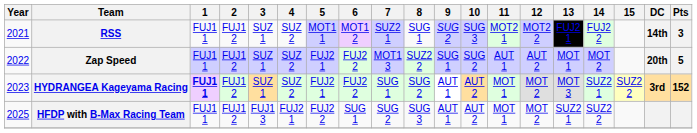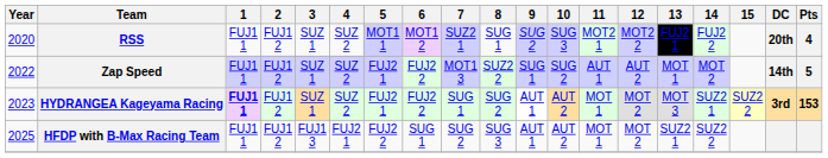 <table class="wikitable" style="text-align:center; font-size:85%">
 <tr>
 <th>Year</th>
 <th>Team</th>
 <th>1</th>
 <th>2</th>
 <th>3</th>
 <th>4</th>
 <th>5</th>
 <th>6</th>
 <th>7</th>
 <th>8</th>
 <th>9</th>
 <th>10</th>
 <th>11</th>
 <th>12</th>
 <th>13</th>
 <th>14</th>
 <th>15</th>
 <th>DC</th>
 <th>Pts</th>
 </tr>
 <tr>
-<td><a href='#'>2021</a></td>
+<td><a href='#'>2020</a></td>
 <th><a href='#'>RSS</a></th>
 <td style="background:#;"><a href='#'>FUJ1<br>1</a><br></td>
 <td style="background:#;"><a href='#'>FUJ1<br>2</a><br></td>
 <td style="background:#;"><a href='#'>SUZ<br>1</a><br></td>
 <td style="background:#;"><a href='#'>SUZ<br>2</a><br></td>
 <td style="background:#cfcfff;"><a href='#'>MOT1<br>1</a><br></td>
 <td style="background:#efcfff;"><a href='#'>MOT1<br>2</a><br></td>
 <td style="background:#cfcfff;"><a href='#'>SUZ2<br>1</a><br></td>
 <td style="background:#;"><a href='#'>SUG<br>1</a><br></td>
 <td style="background:#cfcfff;"><em><a href='#'>SUG<br>2</a><br></em></td>
 <td style="background:#cfcfff;"><a href='#'>SUG<br>3</a><br></td>
 <td style="background:#dfffdf;"><a href='#'>MOT2<br>1</a><br></td>
 <td style="background:#cfcfff;"><a href='#'>MOT2<br>2</a><br></td>
 <td style="background-color:#000000;color:white"><a href='#'>FUJ2<br>1</a><br></td>
 <td style="background:#dfffdf;"><a href='#'>FUJ2<br>2</a><br></td>
 <td></td>
-<th>14th</th>
-<th>3</th>
+<th>20th</th>
+<th>4</th>
 </tr>
 <tr>
 <td><a href='#'>2022</a></td>
 <th nowrap>Zap Speed</th>
 <td style="background:#cfcfff;"><a href='#'>FUJ1<br>1</a><br></td>
 <td style="background:#cfcfff;"><a href='#'>FUJ1<br>2</a><br></td>
 <td style="background:#cfcfff;"><a href='#'>SUZ<br>1</a><br></td>
 <td style="background:#cfcfff;"><a href='#'>SUZ<br>2</a><br></td>
 <td style="background:#cfcfff;"><a href='#'>FUJ2<br>1</a><br></td>
 <td style="background:#dfffdf;"><a href='#'>FUJ2<br>2</a><br></td>
 <td style="background:#cfcfff;"><a href='#'>MOT1<br>3</a><br></td>
 <td style="background:#dfffdf;"><a href='#'>SUZ2<br>2</a><br></td>
 <td style="background:#cfcfff;"><a href='#'>SUG<br>1</a><br></td>
 <td style="background:#cfcfff;"><a href='#'>SUG<br>2</a><br></td>
 <td style="background:#cfcfff;"><a href='#'>AUT<br>1</a><br></td>
 <td style="background:#cfcfff;"><a href='#'>AUT<br>2</a><br></td>
 <td style="background:#cfcfff;"><a href='#'>MOT<br>1</a><br></td>
 <td style="background:#cfcfff;"><a href='#'>MOT<br>2</a><br></td>
 <td></td>
-<th>20th</th>
+<th>14th</th>
 <th>5</th>
 </tr>
 <tr>
 <td><a href='#'>2023</a></td>
 <th nowrap><a href='#'>HYDRANGEA Kageyama Racing</a></th>
 <td style="background:#efcfff;"><strong><a href='#'>FUJ1<br>1</a></strong><br></td>
 <td style="background:#dfffdf;"><a href='#'>FUJ1<br>2</a><br></td>
 <td style="background:#ffdf9f;"><a href='#'>SUZ<br>1</a><br></td>
 <td style="background:#dfffdf;"><a href='#'>SUZ<br>2</a><br></td>
 <td style="background:#dfffdf;"><a href='#'>FUJ2<br>1</a><br></td>
 <td style="background:#dfffdf;"><a href='#'>FUJ2<br>2</a><br></td>
 <td style="background:#dfffdf;"><a href='#'>SUG<br>1</a><br></td>
 <td style="background:#dfffdf;"><a href='#'>SUG<br>2</a><br></td>
 <td style="background:#ffffff;"><a href='#'>AUT<br>1</a><br></td>
 <td style="background:#ffdf9f;"><a href='#'>AUT<br>2</a><br></td>
 <td style="background:#dfffdf;"><a href='#'>MOT<br>1</a><br></td>
 <td style="background:#dfdfdf;"><a href='#'>MOT<br>2</a><br></td>
 <td style="background:#dfdfdf;"><a href='#'>MOT<br>3</a><br></td>
 <td style="background:#dfffdf;"><a href='#'>SUZ2<br>1</a><br></td>
 <td style="background:#ffffbf;"><a href='#'>SUZ2<br>2</a><br></td>
 <th style="background:#ffdf9f;">3rd</th>
-<th style="background:#ffdf9f;">152</th>
+<th style="background:#ffdf9f;">153</th>
 </tr>
 <tr>
 <td><a href='#'>2025</a></td>
 <th nowrap><a href='#'>HFDP</a> with <a href='#'>B-Max Racing Team</a></th>
 <td style="background:#;"><a href='#'>FUJ1<br>1</a><br></td>
 <td style="background:#;"><a href='#'>FUJ1<br>2</a><br></td>
 <td style="background:#;"><a href='#'>FUJ1<br>3</a><br></td>
 <td style="background:#;"><a href='#'>FUJ2<br>1</a><br></td>
 <td style="background:#;"><a href='#'>FUJ2<br>2</a><br></td>
 <td style="background:#;"><a href='#'>SUG<br>1</a><br></td>
 <td style="background:#;"><a href='#'>SUG<br>2</a><br></td>
 <td style="background:#;"><a href='#'>SUG<br>3</a><br></td>
 <td style="background:#;"><a href='#'>AUT<br>1</a><br></td>
 <td style="background:#;"><a href='#'>AUT<br>2</a><br></td>
 <td style="background:#;"><a href='#'>MOT<br>1</a><br></td>
 <td style="background:#;"><a href='#'>MOT<br>2</a><br></td>
 <td style="background:#;"><a href='#'>SUZ2<br>1</a><br></td>
 <td style="background:#;"><a href='#'>SUZ2<br>2</a><br></td>
 <td></td>
 <th></th>
 <th></th>
 </tr>
 <tr>
 </tr>
 </table>
